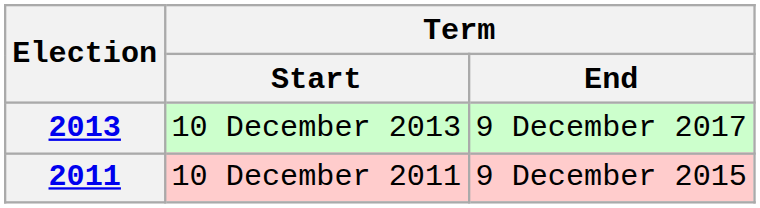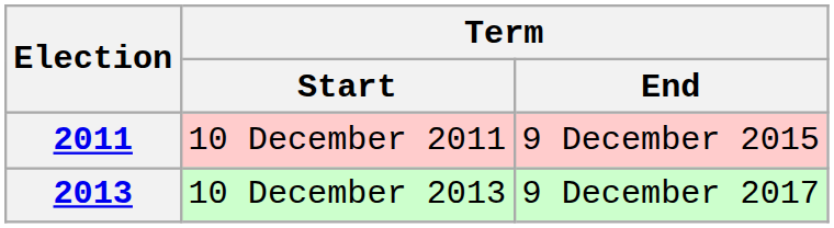 <table class="wikitable" style="text-align:center">
 <tr>
 <th rowspan=2>Election</th>
 <th colspan=2>Term</th>
 </tr>
 <tr>
 <th>Start</th>
 <th>End</th>
 </tr>
 <tr>
+<th><a href='#'>2011</a></th>
+<td bgcolor=#fcc>10 December 2011</td>
+<td bgcolor=#fcc>9 December 2015</td>
+</tr>
+<tr>
 <th><a href='#'>2013</a></th>
 <td bgcolor=#cfc>10 December 2013</td>
 <td bgcolor=#cfc>9 December 2017</td>
 </tr>
-<tr>
-<th><a href='#'>2011</a></th>
-<td bgcolor=#fcc>10 December 2011</td>
-<td bgcolor=#fcc>9 December 2015</td>
-</tr>
 </table>
